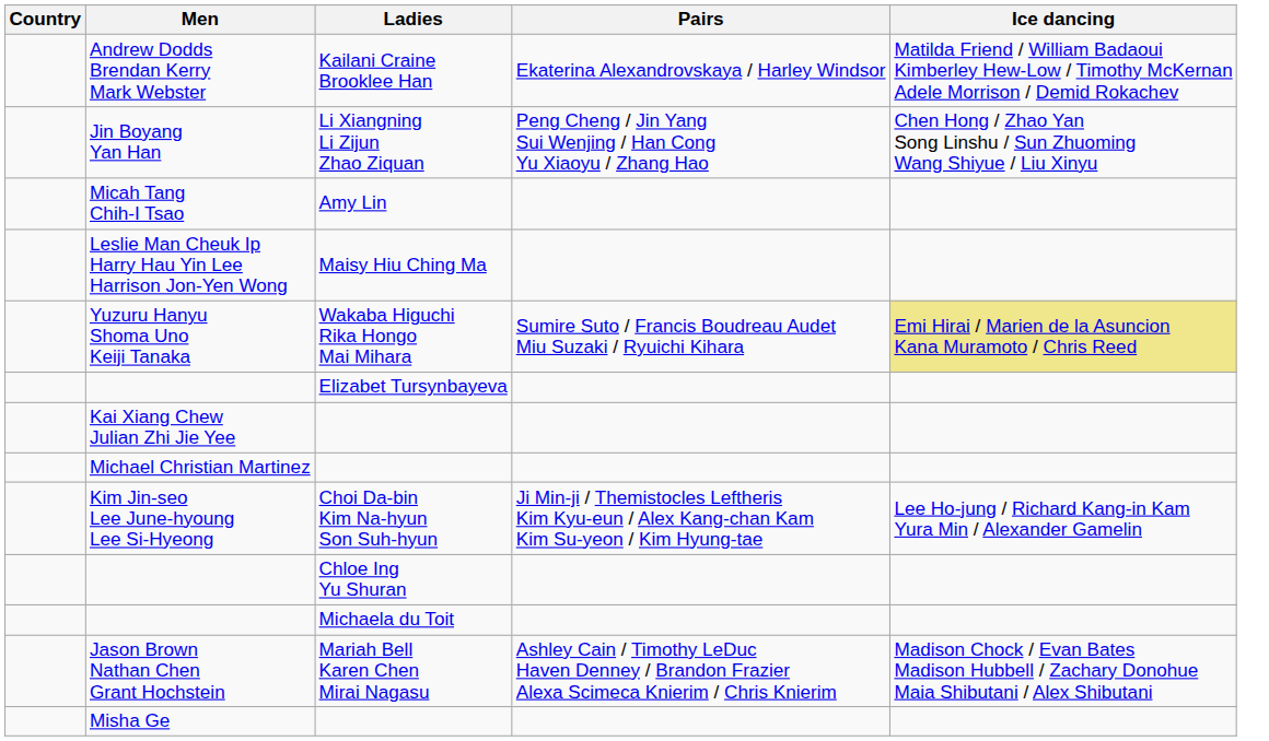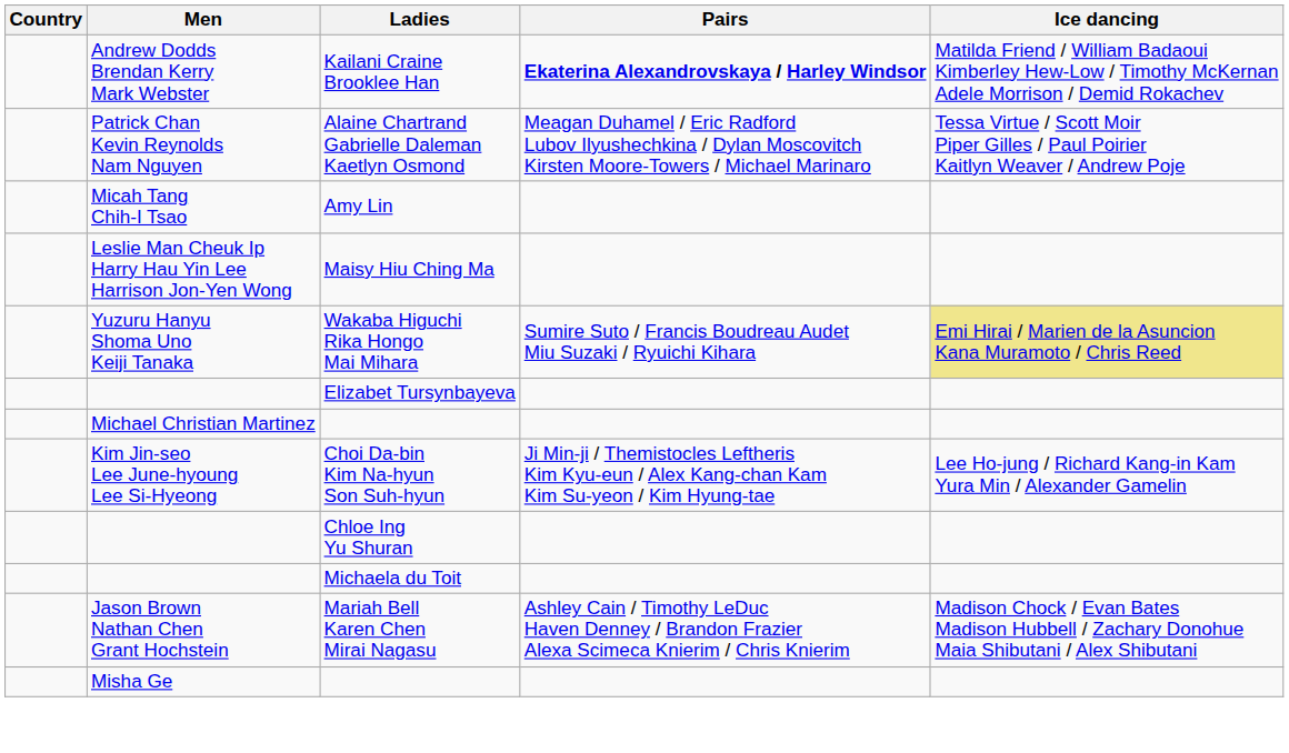 <table class="wikitable">
 <tr>
 <th>Country</th>
 <th>Men</th>
 <th>Ladies</th>
 <th>Pairs</th>
 <th>Ice dancing</th>
 </tr>
 <tr>
 <td></td>
 <td><a href='#'>Andrew Dodds</a> <br> <a href='#'>Brendan Kerry</a> <br> <a href='#'>Mark Webster</a></td>
 <td><a href='#'>Kailani Craine</a> <br> <a href='#'>Brooklee Han</a></td>
-<td><a href='#'>Ekaterina Alexandrovskaya</a> / <a href='#'>Harley Windsor</a></td>
+<td><strong><a href='#'>Ekaterina Alexandrovskaya</a> / <a href='#'>Harley Windsor</a></strong></td>
 <td><a href='#'>Matilda Friend</a> / <a href='#'>William Badaoui</a> <br> <a href='#'>Kimberley Hew-Low</a> / <a href='#'>Timothy McKernan</a> <br> <a href='#'>Adele Morrison</a> / <a href='#'>Demid Rokachev</a></td>
 </tr>
 <tr>
 <td></td>
-<td><a href='#'>Jin Boyang</a> <br> <a href='#'>Yan Han</a></td>
-<td><a href='#'>Li Xiangning</a> <br> <a href='#'>Li Zijun</a> <br> <a href='#'>Zhao Ziquan</a></td>
-<td><a href='#'>Peng Cheng</a> / <a href='#'>Jin Yang</a> <br> <a href='#'>Sui Wenjing</a> / <a href='#'>Han Cong</a> <br> <a href='#'>Yu Xiaoyu</a> / <a href='#'>Zhang Hao</a></td>
-<td><a href='#'>Chen Hong</a> / <a href='#'>Zhao Yan</a> <br> Song Linshu / <a href='#'>Sun Zhuoming</a> <br> <a href='#'>Wang Shiyue</a> / <a href='#'>Liu Xinyu</a></td>
+<td><a href='#'>Patrick Chan</a> <br> <a href='#'>Kevin Reynolds</a> <br> <a href='#'>Nam Nguyen</a></td>
+<td><a href='#'>Alaine Chartrand</a> <br> <a href='#'>Gabrielle Daleman</a> <br> <a href='#'>Kaetlyn Osmond</a></td>
+<td><a href='#'>Meagan Duhamel</a> / <a href='#'>Eric Radford</a> <br> <a href='#'>Lubov Ilyushechkina</a> / <a href='#'>Dylan Moscovitch</a> <br> <a href='#'>Kirsten Moore-Towers</a> / <a href='#'>Michael Marinaro</a></td>
+<td><a href='#'>Tessa Virtue</a> / <a href='#'>Scott Moir</a> <br> <a href='#'>Piper Gilles</a> / <a href='#'>Paul Poirier</a> <br> <a href='#'>Kaitlyn Weaver</a> / <a href='#'>Andrew Poje</a></td>
 </tr>
 <tr>
 <td></td>
 <td><a href='#'>Micah Tang</a> <br> <a href='#'>Chih-I Tsao</a></td>
 <td><a href='#'>Amy Lin</a></td>
 <td></td>
 <td></td>
 </tr>
 <tr>
 <td></td>
 <td><a href='#'>Leslie Man Cheuk Ip</a> <br> <a href='#'>Harry Hau Yin Lee</a> <br> <a href='#'>Harrison Jon-Yen Wong</a></td>
 <td><a href='#'>Maisy Hiu Ching Ma</a></td>
 <td></td>
 <td></td>
 </tr>
 <tr>
 <td></td>
 <td><a href='#'>Yuzuru Hanyu</a> <br> <a href='#'>Shoma Uno</a> <br> <a href='#'>Keiji Tanaka</a></td>
 <td><a href='#'>Wakaba Higuchi</a> <br> <a href='#'>Rika Hongo</a> <br> <a href='#'>Mai Mihara</a></td>
 <td><a href='#'>Sumire Suto</a> / <a href='#'>Francis Boudreau Audet</a> <br> <a href='#'>Miu Suzaki</a> / <a href='#'>Ryuichi Kihara</a></td>
 <td style="background: khaki;"><a href='#'>Emi Hirai</a> / <a href='#'>Marien de la Asuncion</a> <br> <a href='#'>Kana Muramoto</a> / <a href='#'>Chris Reed</a></td>
 </tr>
 <tr>
 <td></td>
 <td></td>
 <td><a href='#'>Elizabet Tursynbayeva</a></td>
-<td></td>
-<td></td>
-</tr>
-<tr>
-<td></td>
-<td><a href='#'>Kai Xiang Chew</a> <br> <a href='#'>Julian Zhi Jie Yee</a></td>
-<td></td>
 <td></td>
 <td></td>
 </tr>
 <tr>
 <td></td>
 <td><a href='#'>Michael Christian Martinez</a></td>
 <td></td>
 <td></td>
 <td></td>
 </tr>
 <tr>
 <td></td>
 <td><a href='#'>Kim Jin-seo</a> <br> <a href='#'>Lee June-hyoung</a> <br> <a href='#'>Lee Si-Hyeong</a></td>
 <td><a href='#'>Choi Da-bin</a> <br> <a href='#'>Kim Na-hyun</a> <br> <a href='#'>Son Suh-hyun</a></td>
 <td><a href='#'>Ji Min-ji</a> / <a href='#'>Themistocles Leftheris</a> <br> <a href='#'>Kim Kyu-eun</a> / <a href='#'>Alex Kang-chan Kam</a> <br> <a href='#'>Kim Su-yeon</a> / <a href='#'>Kim Hyung-tae</a></td>
 <td><a href='#'>Lee Ho-jung</a> / <a href='#'>Richard Kang-in Kam</a> <br> <a href='#'>Yura Min</a> / <a href='#'>Alexander Gamelin</a></td>
 </tr>
 <tr>
 <td></td>
 <td></td>
 <td><a href='#'>Chloe Ing</a> <br> <a href='#'>Yu Shuran</a></td>
 <td></td>
 <td></td>
 </tr>
 <tr>
 <td></td>
 <td></td>
 <td><a href='#'>Michaela du Toit</a></td>
 <td></td>
 <td></td>
 </tr>
 <tr>
 <td></td>
 <td><a href='#'>Jason Brown</a> <br> <a href='#'>Nathan Chen</a> <br> <a href='#'>Grant Hochstein</a></td>
 <td><a href='#'>Mariah Bell</a> <br> <a href='#'>Karen Chen</a> <br> <a href='#'>Mirai Nagasu</a></td>
 <td><a href='#'>Ashley Cain</a> / <a href='#'>Timothy LeDuc</a> <br> <a href='#'>Haven Denney</a> / <a href='#'>Brandon Frazier</a> <br> <a href='#'>Alexa Scimeca Knierim</a> / <a href='#'>Chris Knierim</a></td>
 <td><a href='#'>Madison Chock</a> / <a href='#'>Evan Bates</a> <br> <a href='#'>Madison Hubbell</a> / <a href='#'>Zachary Donohue</a> <br> <a href='#'>Maia Shibutani</a> / <a href='#'>Alex Shibutani</a></td>
 </tr>
 <tr>
 <td></td>
 <td><a href='#'>Misha Ge</a></td>
 <td></td>
 <td></td>
 <td></td>
 </tr>
 </table>
